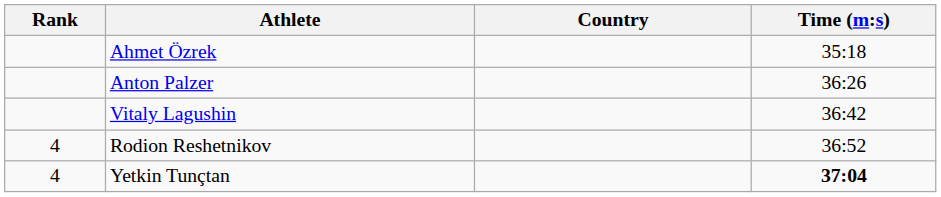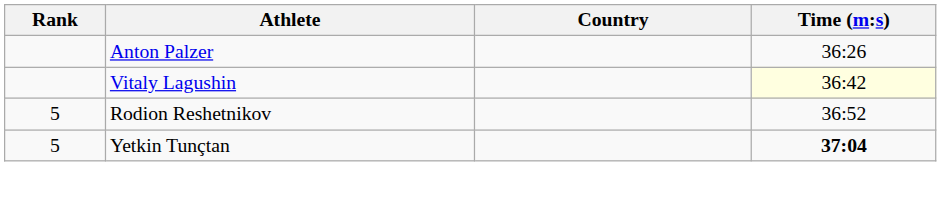 <table class="wikitable" width=60%>
 <tr>
 <th width=5%>Rank</th>
 <th width=20%>Athlete</th>
 <th width=15%>Country</th>
 <th width=10%>Time (<a href='#'>m</a>:<a href='#'>s</a>)</th>
-</tr>
-<tr align="center">
-<td></td>
-<td align="left"><a href='#'>Ahmet Özrek</a></td>
-<td align="left"></td>
-<td>35:18</td>
 </tr>
 <tr align="center">
 <td></td>
 <td align="left"><a href='#'>Anton Palzer</a></td>
 <td align="left"></td>
 <td>36:26</td>
 </tr>
 <tr align="center">
 <td></td>
 <td align="left"><a href='#'>Vitaly Lagushin</a></td>
 <td align="left"></td>
-<td>36:42</td>
+<td style="background: lightyellow;">36:42</td>
 </tr>
 <tr align="center">
-<td>4</td>
+<td>5</td>
 <td align="left">Rodion Reshetnikov</td>
 <td align="left"></td>
 <td>36:52</td>
 </tr>
 <tr align="center">
-<td>4</td>
+<td>5</td>
 <td align="left">Yetkin Tunçtan</td>
 <td align="left"></td>
 <td><strong>37:04</strong></td>
 </tr>
 </table>
